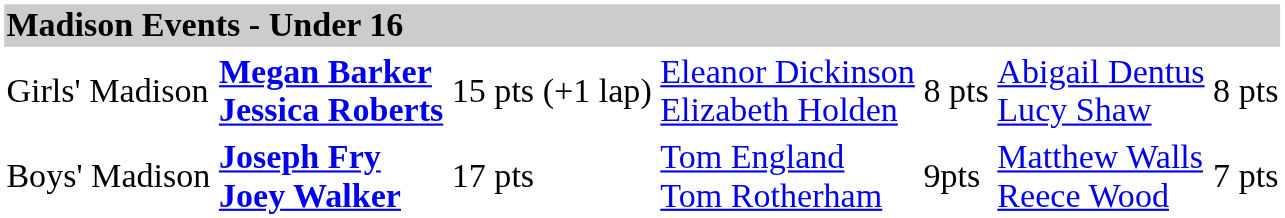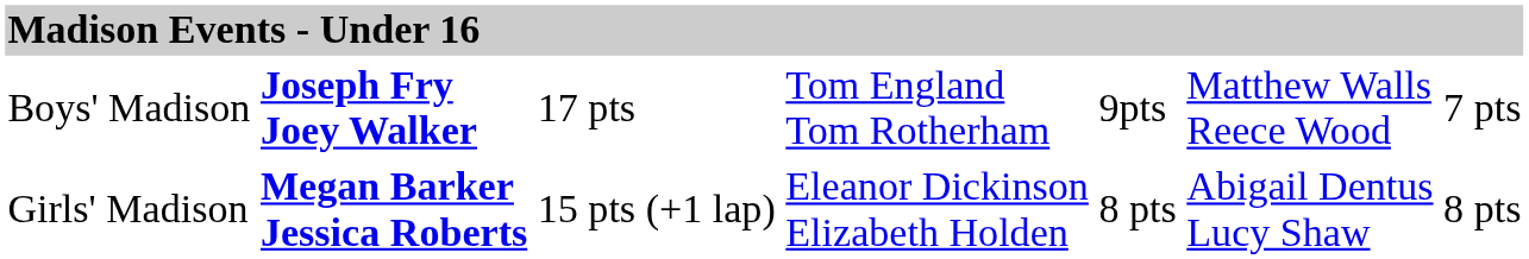 <table>
 <tr bgcolor="#cccccc">
 <td colspan=7><strong> Madison Events - Under 16</strong></td>
+</tr>
+<tr>
+<td>Boys' Madison</td>
+<td><strong><a href='#'>Joseph Fry</a><br><a href='#'>Joey Walker</a></strong></td>
+<td>17 pts</td>
+<td><a href='#'>Tom England</a><br><a href='#'>Tom Rotherham</a></td>
+<td>9pts</td>
+<td><a href='#'>Matthew Walls</a><br><a href='#'>Reece Wood</a></td>
+<td>7 pts</td>
 </tr>
 <tr>
 <td>Girls' Madison</td>
 <td><strong><a href='#'>Megan Barker</a><br><a href='#'>Jessica Roberts</a></strong></td>
 <td>15 pts (+1 lap)</td>
 <td><a href='#'>Eleanor Dickinson</a><br><a href='#'>Elizabeth Holden</a></td>
 <td>8 pts</td>
 <td><a href='#'>Abigail Dentus</a><br><a href='#'>Lucy Shaw</a></td>
 <td>8 pts</td>
 </tr>
-<tr>
-<td>Boys' Madison</td>
-<td><strong><a href='#'>Joseph Fry</a><br><a href='#'>Joey Walker</a></strong></td>
-<td>17 pts</td>
-<td><a href='#'>Tom England</a><br><a href='#'>Tom Rotherham</a></td>
-<td>9pts</td>
-<td><a href='#'>Matthew Walls</a><br><a href='#'>Reece Wood</a></td>
-<td>7 pts</td>
-</tr>
 </table>
